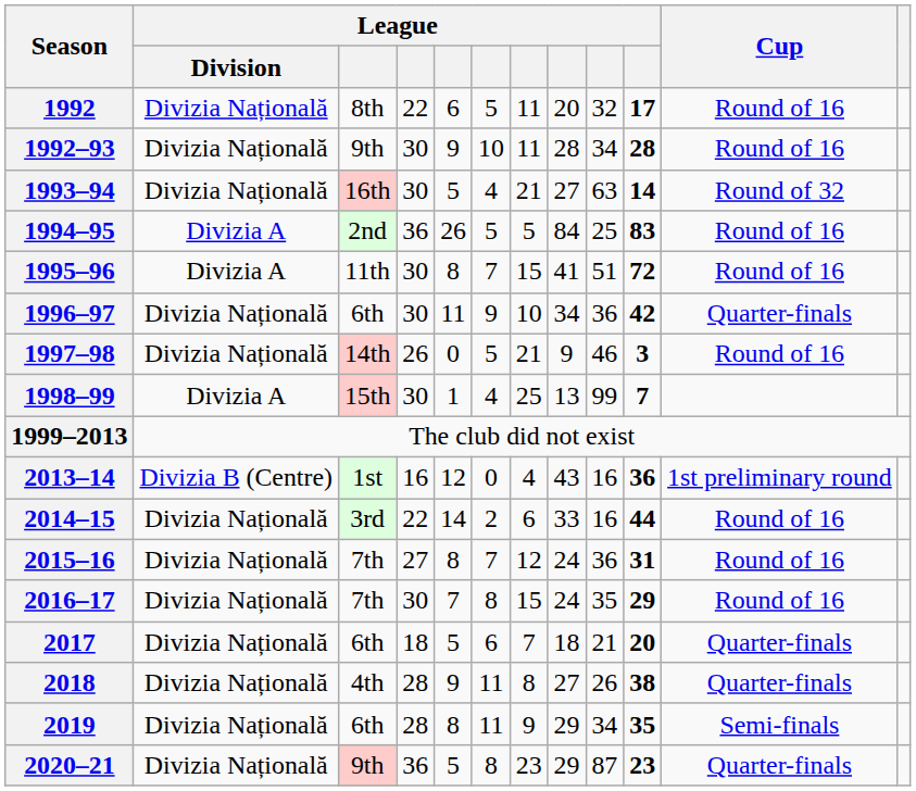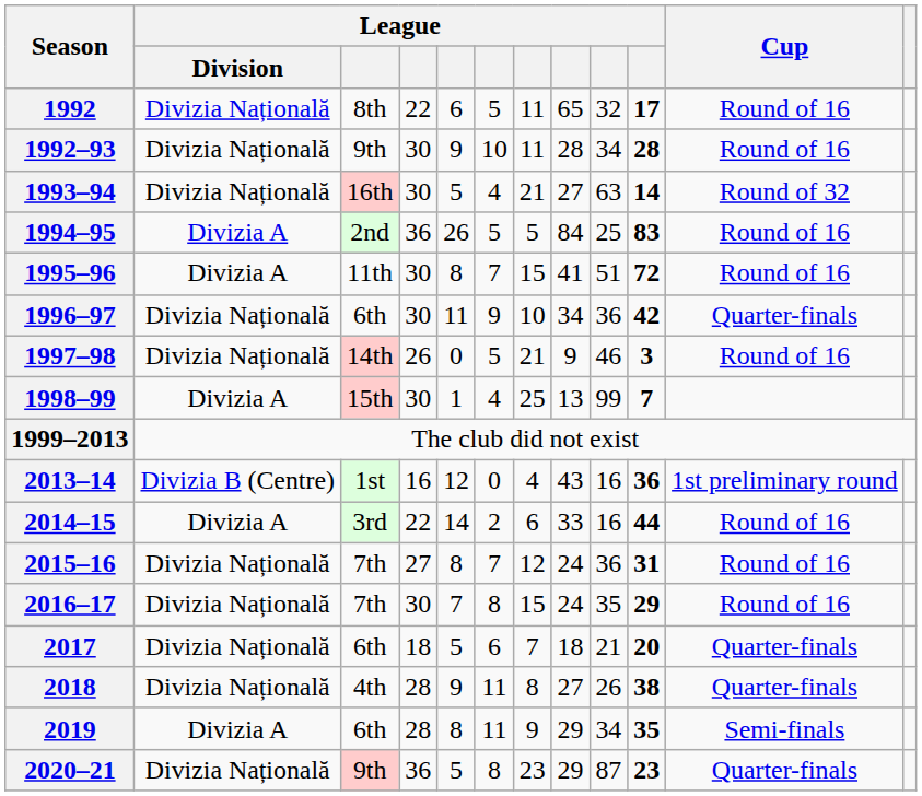 <table class="wikitable plainrowheaders" style="text-align: center;">
 <tr>
 <th rowspan=2 scope=col>Season</th>
 <th colspan=9>League</th>
 <th rowspan=2 scope=col><a href='#'>Cup</a></th>
 <th rowspan=2 scope=col></th>
 </tr>
 <tr>
 <th scope=col>Division</th>
 <th scope=col></th>
 <th scope=col></th>
 <th scope=col></th>
 <th scope=col></th>
 <th scope=col></th>
 <th scope=col></th>
 <th scope=col></th>
 <th scope=col></th>
 </tr>
 <tr>
 <th scope="row"><a href='#'>1992</a></th>
 <td><a href='#'>Divizia Națională</a></td>
 <td>8th</td>
 <td>22</td>
 <td>6</td>
 <td>5</td>
 <td>11</td>
-<td>20</td>
+<td>65</td>
 <td>32</td>
 <td><strong>17</strong></td>
 <td><a href='#'>Round of 16</a></td>
 <td></td>
 </tr>
 <tr>
 <th scope="row"><a href='#'>1992–93</a></th>
 <td>Divizia Națională</td>
 <td>9th</td>
 <td>30</td>
 <td>9</td>
 <td>10</td>
 <td>11</td>
 <td>28</td>
 <td>34</td>
 <td><strong>28</strong></td>
 <td><a href='#'>Round of 16</a></td>
 <td></td>
 </tr>
 <tr>
 <th scope="row"><a href='#'>1993–94</a></th>
 <td>Divizia Națională</td>
 <td bgcolor="#FFCCCC"> 16th</td>
 <td>30</td>
 <td>5</td>
 <td>4</td>
 <td>21</td>
 <td>27</td>
 <td>63</td>
 <td><strong>14</strong></td>
 <td><a href='#'>Round of 32</a></td>
 <td></td>
 </tr>
 <tr>
 <th scope="row"><a href='#'>1994–95</a></th>
 <td><a href='#'>Divizia A</a></td>
 <td style="background:#ddffdd;"> 2nd</td>
 <td>36</td>
 <td>26</td>
 <td>5</td>
 <td>5</td>
 <td>84</td>
 <td>25</td>
 <td><strong>83</strong></td>
 <td><a href='#'>Round of 16</a></td>
 <td></td>
 </tr>
 <tr>
 <th scope="row"><a href='#'>1995–96</a></th>
 <td>Divizia A</td>
 <td>11th</td>
 <td>30</td>
 <td>8</td>
 <td>7</td>
 <td>15</td>
 <td>41</td>
 <td>51</td>
 <td><strong>72</strong></td>
 <td><a href='#'>Round of 16</a></td>
 <td></td>
 </tr>
 <tr>
 <th scope="row"><a href='#'>1996–97</a></th>
 <td>Divizia Națională</td>
 <td>6th</td>
 <td>30</td>
 <td>11</td>
 <td>9</td>
 <td>10</td>
 <td>34</td>
 <td>36</td>
 <td><strong>42</strong></td>
 <td><a href='#'>Quarter-finals</a></td>
 <td></td>
 </tr>
 <tr>
 <th scope="row"><a href='#'>1997–98</a></th>
 <td>Divizia Națională</td>
 <td bgcolor="#FFCCCC"> 14th</td>
 <td>26</td>
 <td>0</td>
 <td>5</td>
 <td>21</td>
 <td>9</td>
 <td>46</td>
 <td><strong>3</strong></td>
 <td><a href='#'>Round of 16</a></td>
 <td></td>
 </tr>
 <tr>
 <th scope="row"><a href='#'>1998–99</a></th>
 <td>Divizia A</td>
 <td bgcolor="#FFCCCC"> 15th</td>
 <td>30</td>
 <td>1</td>
 <td>4</td>
 <td>25</td>
 <td>13</td>
 <td>99</td>
 <td><strong>7</strong></td>
 <td></td>
 <td></td>
 </tr>
 <tr>
 <th scope="row">1999–2013</th>
 <td colspan="11">The club did not exist</td>
 </tr>
 <tr>
 <th scope="row"><a href='#'>2013–14</a></th>
 <td><a href='#'>Divizia B</a> (Centre)</td>
 <td style="background:#ddffdd;"> 1st</td>
 <td>16</td>
 <td>12</td>
 <td>0</td>
 <td>4</td>
 <td>43</td>
 <td>16</td>
 <td><strong>36</strong></td>
 <td><a href='#'>1st preliminary round</a></td>
 <td></td>
 </tr>
 <tr>
 <th scope="row"><a href='#'>2014–15</a></th>
-<td>Divizia Națională</td>
+<td>Divizia A</td>
 <td style="background:#ddffdd;"> 3rd</td>
 <td>22</td>
 <td>14</td>
 <td>2</td>
 <td>6</td>
 <td>33</td>
 <td>16</td>
 <td><strong>44</strong></td>
 <td><a href='#'>Round of 16</a></td>
 <td></td>
 </tr>
 <tr>
 <th scope="row"><a href='#'>2015–16</a></th>
 <td>Divizia Națională</td>
 <td>7th</td>
 <td>27</td>
 <td>8</td>
 <td>7</td>
 <td>12</td>
 <td>24</td>
 <td>36</td>
 <td><strong>31</strong></td>
 <td><a href='#'>Round of 16</a></td>
 <td></td>
 </tr>
 <tr>
 <th scope="row"><a href='#'>2016–17</a></th>
 <td>Divizia Națională</td>
 <td>7th</td>
 <td>30</td>
 <td>7</td>
 <td>8</td>
 <td>15</td>
 <td>24</td>
 <td>35</td>
 <td><strong>29</strong></td>
 <td><a href='#'>Round of 16</a></td>
 <td></td>
 </tr>
 <tr>
 <th scope="row"><a href='#'>2017</a></th>
 <td>Divizia Națională</td>
 <td>6th</td>
 <td>18</td>
 <td>5</td>
 <td>6</td>
 <td>7</td>
 <td>18</td>
 <td>21</td>
 <td><strong>20</strong></td>
 <td><a href='#'>Quarter-finals</a></td>
 <td></td>
 </tr>
 <tr>
 <th scope="row"><a href='#'>2018</a></th>
 <td>Divizia Națională</td>
 <td>4th</td>
 <td>28</td>
 <td>9</td>
 <td>11</td>
 <td>8</td>
 <td>27</td>
 <td>26</td>
 <td><strong>38</strong></td>
 <td><a href='#'>Quarter-finals</a></td>
 <td></td>
 </tr>
 <tr>
 <th scope="row"><a href='#'>2019</a></th>
-<td>Divizia Națională</td>
+<td>Divizia A</td>
 <td>6th</td>
 <td>28</td>
 <td>8</td>
 <td>11</td>
 <td>9</td>
 <td>29</td>
 <td>34</td>
 <td><strong>35</strong></td>
 <td><a href='#'>Semi-finals</a></td>
 <td></td>
 </tr>
 <tr>
 <th scope="row"><a href='#'>2020–21</a></th>
 <td>Divizia Națională</td>
 <td bgcolor="#FFCCCC"> 9th</td>
 <td>36</td>
 <td>5</td>
 <td>8</td>
 <td>23</td>
 <td>29</td>
 <td>87</td>
 <td><strong>23</strong></td>
 <td><a href='#'>Quarter-finals</a></td>
 <td></td>
 </tr>
 </table>
